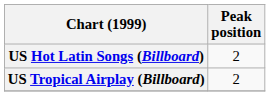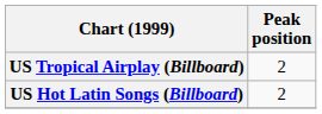 <table class="wikitable plainrowheaders" style="text-align:center">
 <tr>
 <th scope="col">Chart (1999)</th>
 <th scope="col">Peak<br>position</th>
 </tr>
 <tr>
-<th scope="row">US <a href='#'>Hot Latin Songs</a> (<em><a href='#'>Billboard</a></em>)</th>
+<th scope="row">US <a href='#'>Tropical Airplay</a> (<em>Billboard</em>)</th>
 <td>2</td>
 </tr>
 <tr>
-<th scope="row">US <a href='#'>Tropical Airplay</a> (<em>Billboard</em>)</th>
+<th scope="row">US <a href='#'>Hot Latin Songs</a> (<em><a href='#'>Billboard</a></em>)</th>
 <td>2</td>
 </tr>
 <tr>
 </tr>
 </table>
